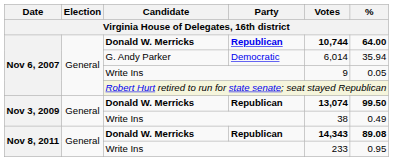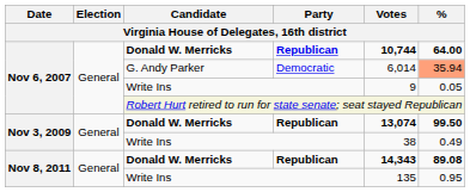 <table class="wikitable">
 <tr>
 <th>Date</th>
 <th>Election</th>
 <th>Candidate</th>
 <th>Party</th>
 <th>Votes</th>
 <th>%</th>
 </tr>
 <tr>
 <th colspan="6">Virginia House of Delegates, 16th district</th>
 </tr>
 <tr>
 <th rowspan="4">Nov 6, 2007</th>
 <td rowspan="4" align="center">General</td>
 <td><strong>Donald W. Merricks</strong></td>
 <td><strong><a href='#'>Republican</a></strong></td>
 <td align="right"><strong>10,744</strong></td>
 <td align="right"><strong>64.00</strong></td>
 </tr>
 <tr>
 <td>G. Andy Parker</td>
 <td><a href='#'>Democratic</a></td>
 <td align="right">6,014</td>
-<td align="right">35.94</td>
+<td align="right" style="background: lightsalmon;">35.94</td>
 </tr>
 <tr>
 <td colspan="2">Write Ins</td>
 <td align="right">9</td>
 <td align="right">0.05</td>
 </tr>
 <tr>
 <td colspan="4" style="background:Beige"><em><a href='#'>Robert Hurt</a> retired to run for <a href='#'>state senate</a>; seat stayed Republican</em></td>
 </tr>
 <tr>
 <th rowspan="2">Nov 3, 2009</th>
 <td rowspan="2" align="center">General</td>
 <td><strong>Donald W. Merricks</strong></td>
 <td><strong>Republican</strong></td>
 <td align="right"><strong>13,074</strong></td>
 <td align="right"><strong>99.50</strong></td>
 </tr>
 <tr>
 <td colspan="2">Write Ins</td>
 <td align="right">38</td>
 <td align="right">0.49</td>
 </tr>
 <tr>
 <th rowspan="2">Nov 8, 2011</th>
 <td rowspan="2" align="center">General</td>
 <td><strong>Donald W. Merricks</strong></td>
 <td><strong>Republican</strong></td>
 <td align="right"><strong>14,343</strong></td>
 <td align="right"><strong>89.08</strong></td>
 </tr>
 <tr>
 <td colspan="2">Write Ins</td>
-<td align="right">233</td>
+<td align="right">135</td>
 <td align="right">0.95</td>
 </tr>
 </table>
